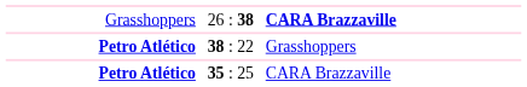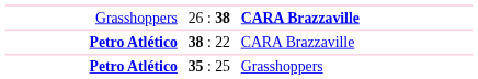 <table style="text-align:center" width=500>
 <tr>
 <th width=30%></th>
 <th width=10%></th>
 <th width=30%></th>
 <th width=10%></th>
 </tr>
 <tr align="left" bgcolor=#ffd4e4>
 <td colspan=4></td>
 </tr>
 <tr>
 <td align="right"><a href='#'>Grasshoppers</a> </td>
 <td>26 : <strong>38</strong></td>
 <td align=left> <strong><a href='#'>CARA Brazzaville</a></strong></td>
 </tr>
 <tr align="left" bgcolor=#ffd4e4>
 <td colspan=4></td>
 </tr>
 <tr>
 <td align="right"><strong><a href='#'>Petro Atlético</a></strong> </td>
 <td><strong>38</strong> : 22</td>
-<td align=left> <a href='#'>Grasshoppers</a></td>
+<td align=left> <a href='#'>CARA Brazzaville</a></td>
 </tr>
 <tr align="left" bgcolor=#ffd4e4>
 <td colspan=4></td>
 </tr>
 <tr>
 <td align="right"><strong><a href='#'>Petro Atlético</a></strong> </td>
 <td><strong>35</strong> : 25</td>
-<td align=left> <a href='#'>CARA Brazzaville</a></td>
+<td align=left> <a href='#'>Grasshoppers</a></td>
 </tr>
 </table>
